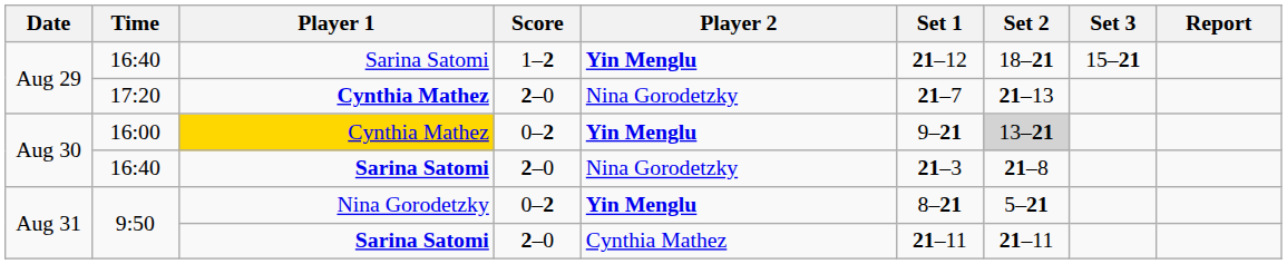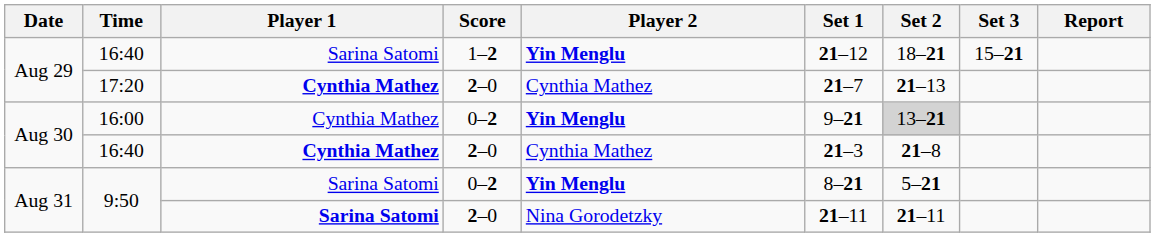 <table class="nowrap wikitable" style="font-size:90%; text-align:center">
 <tr>
 <th width="50">Date</th>
 <th width="50">Time</th>
 <th width="200">Player 1</th>
 <th width="50">Score</th>
 <th width="200">Player 2</th>
 <th width="50">Set 1</th>
 <th width="50">Set 2</th>
 <th width="50">Set 3</th>
 <th width="75">Report</th>
 </tr>
 <tr>
 <td rowspan="2">Aug 29</td>
 <td>16:40</td>
 <td align="right"><a href='#'>Sarina Satomi</a> </td>
 <td>1–<strong>2</strong></td>
 <td align="left"><strong> <a href='#'>Yin Menglu</a></strong></td>
 <td><strong>21</strong>–12</td>
 <td>18–<strong>21</strong></td>
 <td>15–<strong>21</strong></td>
 <td></td>
 </tr>
 <tr>
 <td>17:20</td>
 <td align="right"><strong><a href='#'>Cynthia Mathez</a> </strong></td>
 <td><strong>2</strong>–0</td>
-<td align="left"> <a href='#'>Nina Gorodetzky</a></td>
+<td align="left"> <a href='#'>Cynthia Mathez</a></td>
 <td><strong>21</strong>–7</td>
 <td><strong>21</strong>–13</td>
 <td></td>
 <td></td>
 </tr>
 <tr>
 <td rowspan="2">Aug 30</td>
 <td>16:00</td>
-<td align="right" style="background: gold;"><a href='#'>Cynthia Mathez</a> </td>
+<td align="right"><a href='#'>Cynthia Mathez</a> </td>
 <td>0–<strong>2</strong></td>
 <td align="left"><strong> <a href='#'>Yin Menglu</a></strong></td>
 <td>9–<strong>21</strong></td>
 <td style="background: lightgrey;">13–<strong>21</strong></td>
 <td></td>
 <td></td>
 </tr>
 <tr>
 <td>16:40</td>
-<td align="right"><strong><a href='#'>Sarina Satomi</a> </strong></td>
+<td align="right"><strong><a href='#'>Cynthia Mathez</a> </strong></td>
 <td><strong>2</strong>–0</td>
-<td align="left"> <a href='#'>Nina Gorodetzky</a></td>
+<td align="left"> <a href='#'>Cynthia Mathez</a></td>
 <td><strong>21</strong>–3</td>
 <td><strong>21</strong>–8</td>
 <td></td>
 <td></td>
 </tr>
 <tr>
 <td rowspan="2">Aug 31</td>
 <td rowspan="2">9:50</td>
-<td align="right"><a href='#'>Nina Gorodetzky</a> </td>
+<td align="right"><a href='#'>Sarina Satomi</a> </td>
 <td>0–<strong>2</strong></td>
 <td align="left"><strong> <a href='#'>Yin Menglu</a></strong></td>
 <td>8–<strong>21</strong></td>
 <td>5–<strong>21</strong></td>
 <td></td>
 <td></td>
 </tr>
 <tr>
 <td align="right"><strong><a href='#'>Sarina Satomi</a> </strong></td>
 <td><strong>2</strong>–0</td>
-<td align="left"> <a href='#'>Cynthia Mathez</a></td>
+<td align="left"> <a href='#'>Nina Gorodetzky</a></td>
 <td><strong>21</strong>–11</td>
 <td><strong>21</strong>–11</td>
 <td></td>
 <td></td>
 </tr>
 </table>
